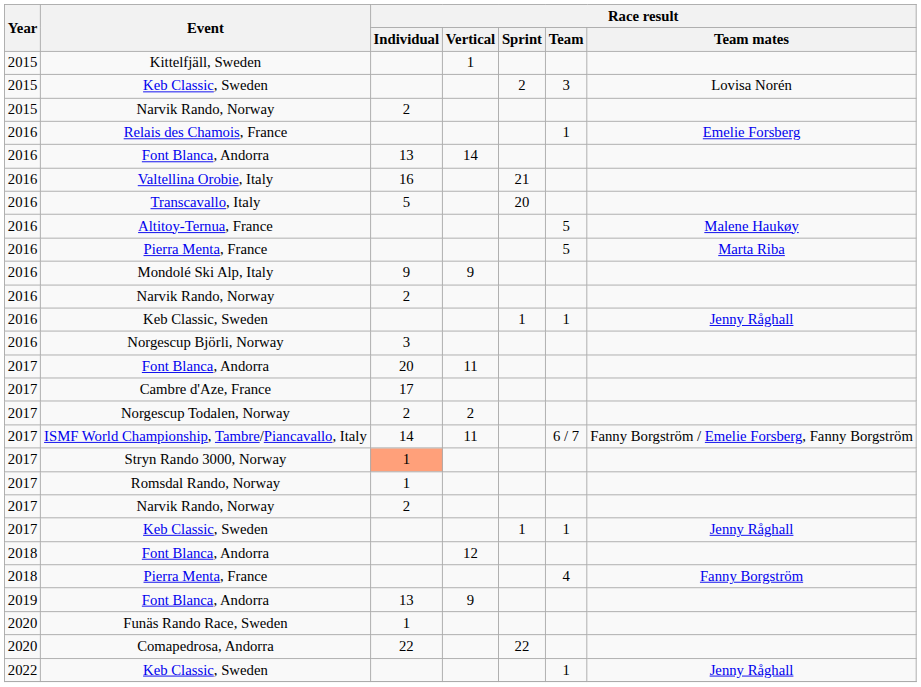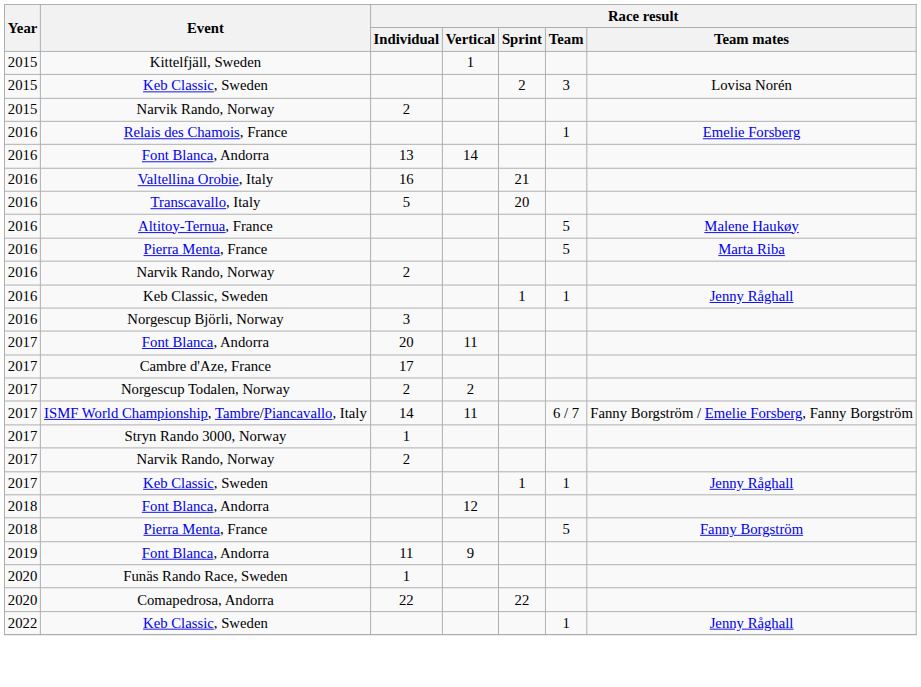 <table class="wikitable sortable" style="text-align: center">
 <tr>
 <th rowspan="2">Year</th>
 <th rowspan="2">Event</th>
 <th colspan="5">Race result</th>
 </tr>
 <tr>
 <th>Individual</th>
 <th>Vertical</th>
 <th>Sprint</th>
 <th>Team</th>
 <th>Team mates</th>
 </tr>
 <tr>
 <td>2015</td>
 <td>Kittelfjäll, Sweden</td>
 <td></td>
 <td>1</td>
 <td></td>
 <td></td>
 <td></td>
 </tr>
 <tr>
 <td>2015</td>
 <td><a href='#'>Keb Classic</a>, Sweden</td>
 <td></td>
 <td></td>
 <td>2</td>
 <td>3</td>
 <td>Lovisa Norén</td>
 </tr>
 <tr>
 <td>2015</td>
 <td>Narvik Rando, Norway</td>
 <td>2</td>
 <td></td>
 <td></td>
 <td></td>
 <td></td>
 </tr>
 <tr>
 <td>2016</td>
 <td><a href='#'>Relais des Chamois</a>, France</td>
 <td></td>
 <td></td>
 <td></td>
 <td>1</td>
 <td><a href='#'>Emelie Forsberg</a></td>
 </tr>
 <tr>
 <td>2016</td>
 <td><a href='#'>Font Blanca</a>, Andorra</td>
 <td>13</td>
 <td>14</td>
 <td></td>
 <td></td>
 <td></td>
 </tr>
 <tr>
 <td>2016</td>
 <td><a href='#'>Valtellina Orobie</a>, Italy</td>
 <td>16</td>
 <td></td>
 <td>21</td>
 <td></td>
 <td></td>
 </tr>
 <tr>
 <td>2016</td>
 <td><a href='#'>Transcavallo</a>, Italy</td>
 <td>5</td>
 <td></td>
 <td>20</td>
 <td></td>
 <td></td>
 </tr>
 <tr>
 <td>2016</td>
 <td><a href='#'>Altitoy-Ternua</a>, France</td>
 <td></td>
 <td></td>
 <td></td>
 <td>5</td>
 <td><a href='#'>Malene Haukøy</a></td>
 </tr>
 <tr>
 <td>2016</td>
 <td><a href='#'>Pierra Menta</a>, France</td>
 <td></td>
 <td></td>
 <td></td>
 <td>5</td>
 <td><a href='#'>Marta Riba</a></td>
 </tr>
 <tr>
 <td>2016</td>
-<td>Mondolé Ski Alp, Italy</td>
-<td>9</td>
-<td>9</td>
-<td></td>
-<td></td>
-<td></td>
-</tr>
-<tr>
-<td>2016</td>
 <td>Narvik Rando, Norway</td>
 <td>2</td>
 <td></td>
 <td></td>
 <td></td>
 <td></td>
 </tr>
 <tr>
 <td>2016</td>
 <td>Keb Classic, Sweden</td>
 <td></td>
 <td></td>
 <td>1</td>
 <td>1</td>
 <td><a href='#'>Jenny Råghall</a></td>
 </tr>
 <tr>
 <td>2016</td>
 <td>Norgescup Björli, Norway</td>
 <td>3</td>
 <td></td>
 <td></td>
 <td></td>
 <td></td>
 </tr>
 <tr>
 <td>2017</td>
 <td><a href='#'>Font Blanca</a>, Andorra</td>
 <td>20</td>
 <td>11</td>
 <td></td>
 <td></td>
 <td></td>
 </tr>
 <tr>
 <td>2017</td>
 <td>Cambre d'Aze, France</td>
 <td>17</td>
 <td></td>
 <td></td>
 <td></td>
 <td></td>
 </tr>
 <tr>
 <td>2017</td>
 <td>Norgescup Todalen, Norway</td>
 <td>2</td>
 <td>2</td>
 <td></td>
 <td></td>
 <td></td>
 </tr>
 <tr>
 <td>2017</td>
 <td><a href='#'>ISMF World Championship</a>, <a href='#'>Tambre</a>/<a href='#'>Piancavallo</a>, Italy</td>
 <td>14</td>
 <td>11</td>
 <td></td>
 <td>6 / 7</td>
 <td>Fanny Borgström /  <a href='#'>Emelie Forsberg</a>, Fanny Borgström</td>
 </tr>
 <tr>
 <td>2017</td>
 <td>Stryn Rando 3000, Norway</td>
-<td style="background: lightsalmon;">1</td>
-<td></td>
-<td></td>
-<td></td>
-<td></td>
-</tr>
-<tr>
-<td>2017</td>
-<td>Romsdal Rando, Norway</td>
 <td>1</td>
 <td></td>
 <td></td>
 <td></td>
 <td></td>
 </tr>
 <tr>
 <td>2017</td>
 <td>Narvik Rando, Norway</td>
 <td>2</td>
 <td></td>
 <td></td>
 <td></td>
 <td></td>
 </tr>
 <tr>
 <td>2017</td>
 <td><a href='#'>Keb Classic</a>, Sweden</td>
 <td></td>
 <td></td>
 <td>1</td>
 <td>1</td>
 <td><a href='#'>Jenny Råghall</a></td>
 </tr>
 <tr>
 <td>2018</td>
 <td><a href='#'>Font Blanca</a>, Andorra</td>
 <td></td>
 <td>12</td>
 <td></td>
 <td></td>
 <td></td>
 </tr>
 <tr>
 <td>2018</td>
 <td><a href='#'>Pierra Menta</a>, France</td>
 <td></td>
 <td></td>
 <td></td>
-<td>4</td>
+<td>5</td>
 <td><a href='#'>Fanny Borgström</a></td>
 </tr>
 <tr>
 <td>2019</td>
 <td><a href='#'>Font Blanca</a>, Andorra</td>
-<td>13</td>
+<td>11</td>
 <td>9</td>
 <td></td>
 <td></td>
 <td></td>
 </tr>
 <tr>
 <td>2020</td>
 <td>Funäs Rando Race, Sweden</td>
 <td>1</td>
 <td></td>
 <td></td>
 <td></td>
 <td></td>
 </tr>
 <tr>
 <td>2020</td>
 <td>Comapedrosa, Andorra</td>
 <td>22</td>
 <td></td>
 <td>22</td>
 <td></td>
 <td></td>
 </tr>
 <tr>
 <td>2022</td>
 <td><a href='#'>Keb Classic</a>, Sweden</td>
 <td></td>
 <td></td>
 <td></td>
 <td>1</td>
 <td><a href='#'>Jenny Råghall</a></td>
 </tr>
 <tr>
 </tr>
 </table>
